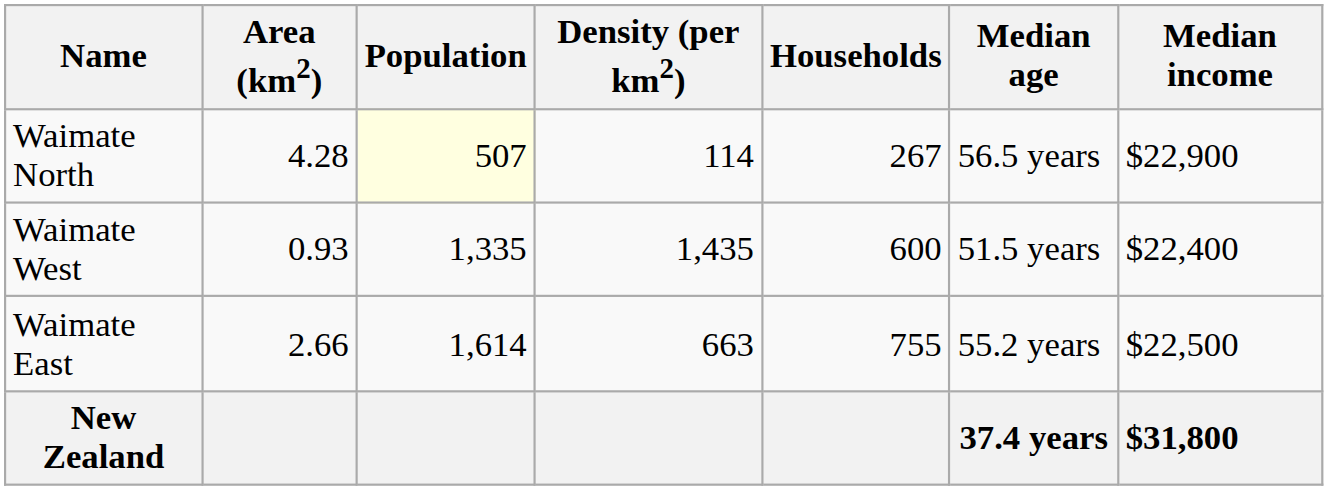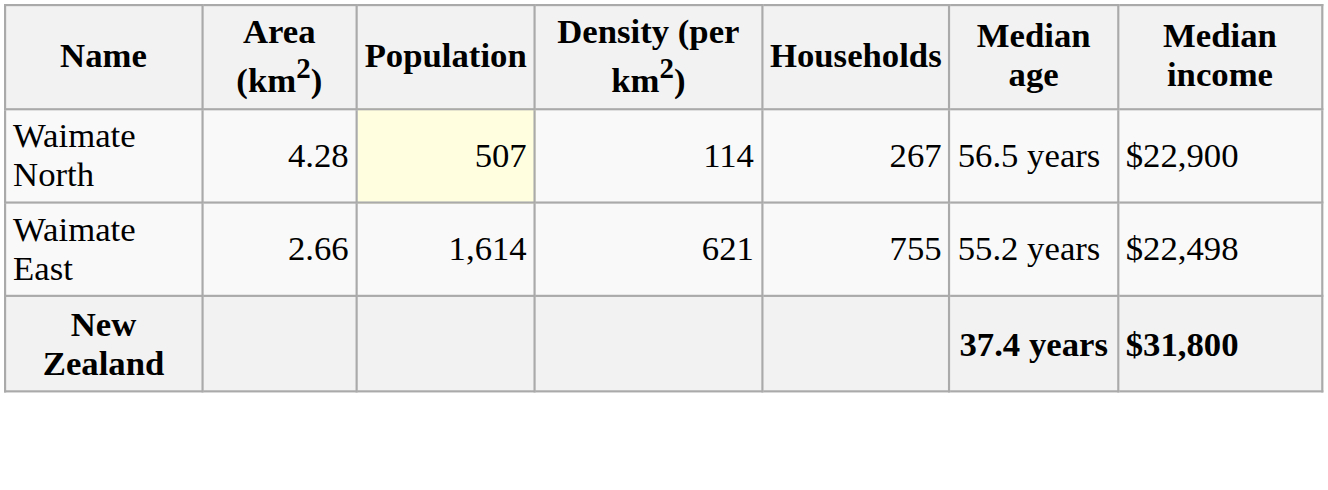 <table class="wikitable">
 <tr>
 <th>Name</th>
 <th>Area (km<sup>2</sup>)</th>
 <th>Population</th>
 <th>Density (per km<sup>2</sup>)</th>
 <th>Households</th>
 <th>Median age</th>
 <th>Median income</th>
 </tr>
 <tr>
 <td>Waimate North</td>
 <td style="text-align:right;">4.28</td>
 <td style="background: lightyellow; text-align:right;">507</td>
 <td style="text-align:right;">114</td>
 <td style="text-align:right;">267</td>
 <td>56.5 years</td>
 <td>$22,900</td>
 </tr>
 <tr>
-<td>Waimate West</td>
-<td style="text-align:right;">0.93</td>
-<td style="text-align:right;">1,335</td>
-<td style="text-align:right;">1,435</td>
-<td style="text-align:right;">600</td>
-<td>51.5 years</td>
-<td>$22,400</td>
-</tr>
-<tr>
 <td>Waimate East</td>
 <td style="text-align:right;">2.66</td>
 <td style="text-align:right;">1,614</td>
-<td style="text-align:right;">663</td>
+<td style="text-align:right;">621</td>
 <td style="text-align:right;">755</td>
 <td>55.2 years</td>
-<td>$22,500</td>
+<td>$22,498</td>
 </tr>
 <tr>
 <th>New Zealand</th>
 <th></th>
 <th></th>
 <th></th>
 <th></th>
 <th>37.4 years</th>
 <th style="text-align:left;">$31,800</th>
 </tr>
 </table>
